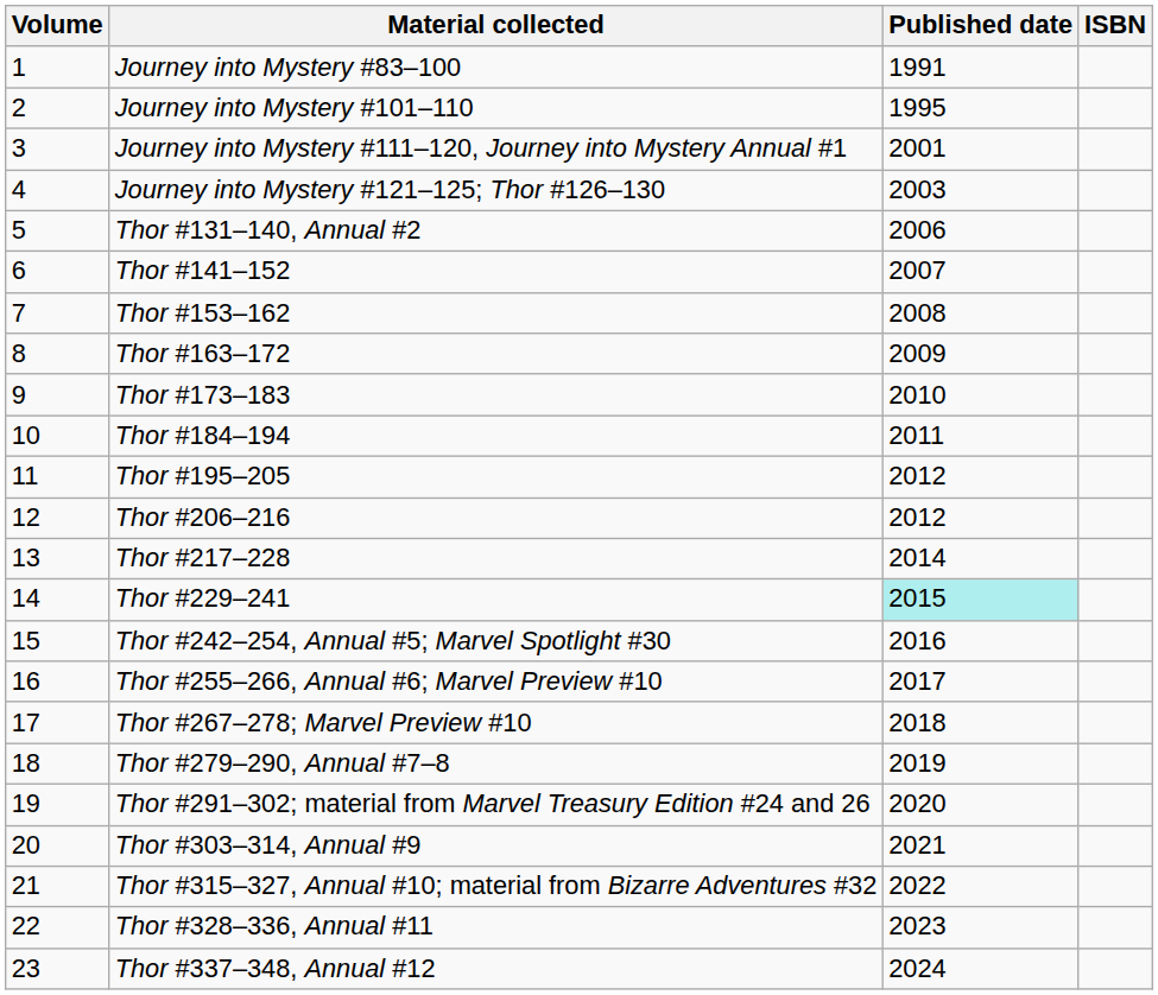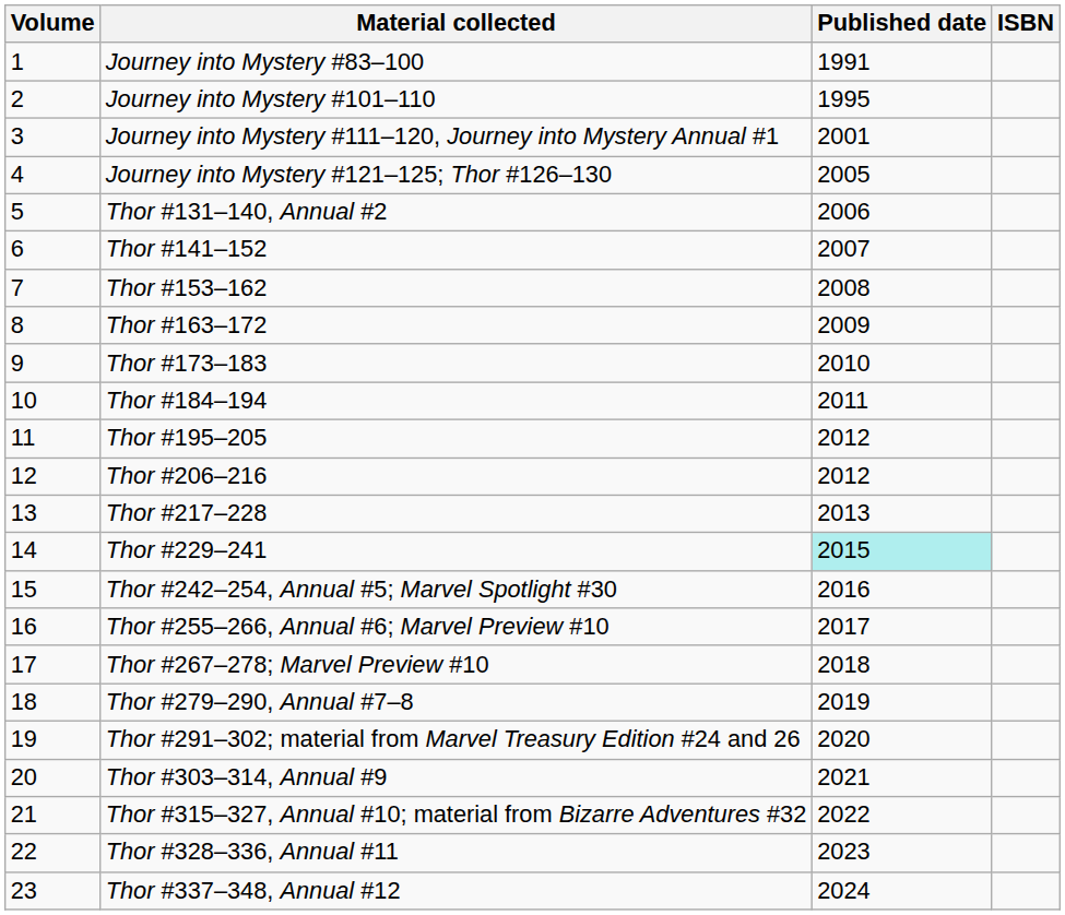 <table class="wikitable sortable">
 <tr>
 <th>Volume</th>
 <th>Material collected</th>
 <th>Published date</th>
 <th>ISBN</th>
 </tr>
 <tr>
 <td>1</td>
 <td><em>Journey into Mystery</em> #83–100</td>
 <td>1991</td>
 <td></td>
 </tr>
 <tr>
 <td>2</td>
 <td><em>Journey into Mystery</em> #101–110</td>
 <td>1995</td>
 <td></td>
 </tr>
 <tr>
 <td>3</td>
 <td><em>Journey into Mystery</em> #111–120, <em>Journey into Mystery Annual</em> #1</td>
 <td>2001</td>
 <td></td>
 </tr>
 <tr>
 <td>4</td>
 <td><em>Journey into Mystery</em> #121–125; <em>Thor</em> #126–130</td>
-<td>2003</td>
+<td>2005</td>
 <td></td>
 </tr>
 <tr>
 <td>5</td>
 <td><em>Thor</em> #131–140, <em>Annual</em> #2</td>
 <td>2006</td>
 <td></td>
 </tr>
 <tr>
 <td>6</td>
 <td><em>Thor</em> #141–152</td>
 <td>2007</td>
 <td></td>
 </tr>
 <tr>
 <td>7</td>
 <td><em>Thor</em> #153–162</td>
 <td>2008</td>
 <td></td>
 </tr>
 <tr>
 <td>8</td>
 <td><em>Thor</em> #163–172</td>
 <td>2009</td>
 <td></td>
 </tr>
 <tr>
 <td>9</td>
 <td><em>Thor</em> #173–183</td>
 <td>2010</td>
 <td></td>
 </tr>
 <tr>
 <td>10</td>
 <td><em>Thor</em> #184–194</td>
 <td>2011</td>
 <td></td>
 </tr>
 <tr>
 <td>11</td>
 <td><em>Thor</em> #195–205</td>
 <td>2012</td>
 <td></td>
 </tr>
 <tr>
 <td>12</td>
 <td><em>Thor</em> #206–216</td>
 <td>2012</td>
 <td></td>
 </tr>
 <tr>
 <td>13</td>
 <td><em>Thor</em> #217–228</td>
-<td>2014</td>
+<td>2013</td>
 <td></td>
 </tr>
 <tr>
 <td>14</td>
 <td><em>Thor</em> #229–241</td>
 <td style="background: paleturquoise;">2015</td>
 <td></td>
 </tr>
 <tr>
 <td>15</td>
 <td><em>Thor</em> #242–254, <em>Annual</em> #5; <em>Marvel Spotlight</em> #30</td>
 <td>2016</td>
 <td></td>
 </tr>
 <tr>
 <td>16</td>
 <td><em>Thor</em> #255–266, <em>Annual</em> #6; <em>Marvel Preview</em> #10</td>
 <td>2017</td>
 <td></td>
 </tr>
 <tr>
 <td>17</td>
 <td><em>Thor</em> #267–278; <em>Marvel Preview</em> #10</td>
 <td>2018</td>
 <td></td>
 </tr>
 <tr>
 <td>18</td>
 <td><em>Thor</em> #279–290, <em>Annual</em> #7–8</td>
 <td>2019</td>
 <td></td>
 </tr>
 <tr>
 <td>19</td>
 <td><em>Thor</em> #291–302; material from <em>Marvel Treasury Edition</em> #24 and 26</td>
 <td>2020</td>
 <td></td>
 </tr>
 <tr>
 <td>20</td>
 <td><em>Thor</em> #303–314, <em>Annual</em> #9</td>
 <td>2021</td>
 <td></td>
 </tr>
 <tr>
 <td>21</td>
 <td><em>Thor</em> #315–327, <em>Annual</em> #10; material from <em>Bizarre Adventures</em> #32</td>
 <td>2022</td>
 <td></td>
 </tr>
 <tr>
 <td>22</td>
 <td><em>Thor</em> #328–336, <em>Annual</em> #11</td>
 <td>2023</td>
 <td></td>
 </tr>
 <tr>
 <td>23</td>
 <td><em>Thor</em> #337–348, <em>Annual</em> #12</td>
 <td>2024</td>
 <td></td>
 </tr>
 </table>
